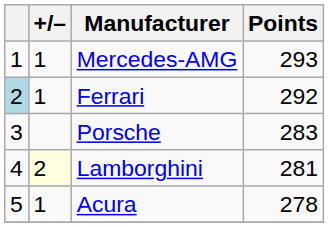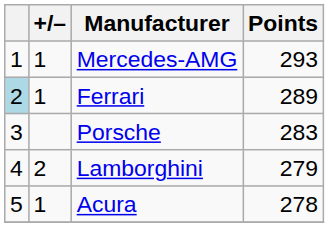 <table class="wikitable" style="font-size: 95%;">
 <tr>
 <th scope="col"></th>
 <th scope="col">+/–</th>
 <th scope="col">Manufacturer</th>
 <th scope="col">Points</th>
 </tr>
 <tr>
 <td align=center>1</td>
 <td align="left"> 1</td>
 <td> <a href='#'>Mercedes-AMG</a></td>
 <td align=right>293</td>
 </tr>
 <tr>
 <td align=center style="background: lightblue;">2</td>
 <td align="left"> 1</td>
 <td> <a href='#'>Ferrari</a></td>
-<td align=right>292</td>
+<td align=right>289</td>
 </tr>
 <tr>
 <td align=center>3</td>
 <td align="left"></td>
 <td> <a href='#'>Porsche</a></td>
 <td align=right>283</td>
 </tr>
 <tr>
 <td align=center>4</td>
-<td align="left" style="background: lightyellow;"> 2</td>
+<td align="left"> 2</td>
 <td> <a href='#'>Lamborghini</a></td>
-<td align=right>281</td>
+<td align=right>279</td>
 </tr>
 <tr>
 <td align=center>5</td>
 <td align="left"> 1</td>
 <td> <a href='#'>Acura</a></td>
 <td align=right>278</td>
 </tr>
 <tr>
 </tr>
 </table>
